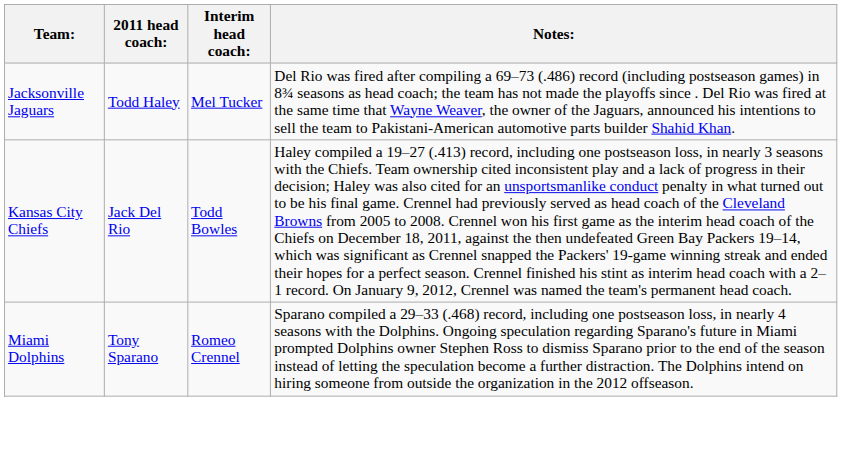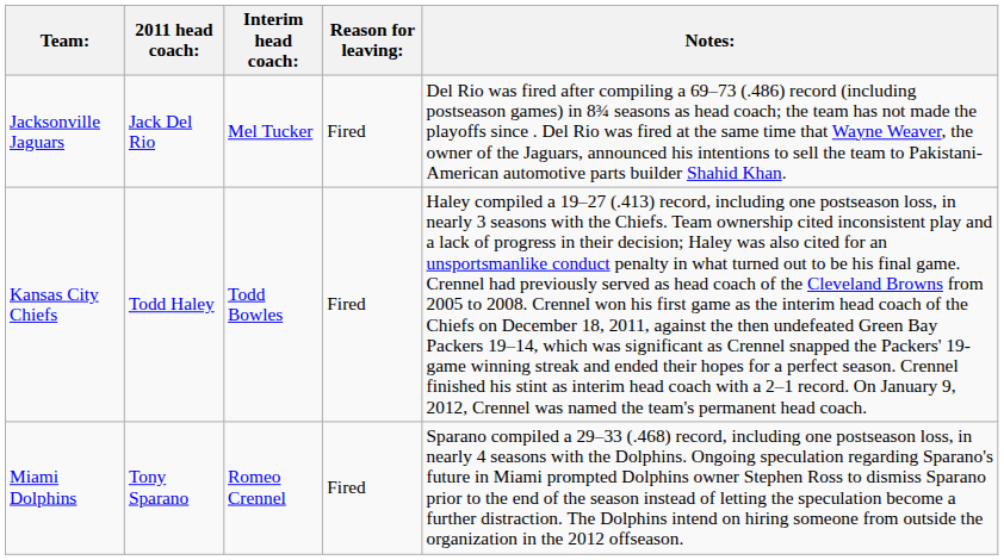 <table class="wikitable">
 <tr>
 <th width="12%">Team:</th>
 <th width="10%">2011 head coach:</th>
 <th width="10%">Interim head coach:</th>
+<th width="10%">Reason for leaving:</th>
 <th>Notes:</th>
 </tr>
 <tr>
 <td><a href='#'>Jacksonville Jaguars</a></td>
-<td><a href='#'>Todd Haley</a></td>
+<td><a href='#'>Jack Del Rio</a></td>
 <td><a href='#'>Mel Tucker</a></td>
+<td>Fired</td>
 <td>Del Rio was fired after compiling a 69–73 (.486) record (including postseason games) in 8¾ seasons as head coach; the team has not made the playoffs since . Del Rio was fired at the same time that <a href='#'>Wayne Weaver</a>, the owner of the Jaguars, announced his intentions to sell the team to Pakistani-American automotive parts builder <a href='#'>Shahid Khan</a>.</td>
 </tr>
 <tr>
 <td><a href='#'>Kansas City Chiefs</a></td>
-<td><a href='#'>Jack Del Rio</a></td>
+<td><a href='#'>Todd Haley</a></td>
 <td><a href='#'>Todd Bowles</a></td>
+<td>Fired</td>
 <td>Haley compiled a 19–27 (.413) record, including one postseason loss, in nearly 3 seasons with the Chiefs. Team ownership cited inconsistent play and a lack of progress in their decision; Haley was also cited for an <a href='#'>unsportsmanlike conduct</a> penalty in what turned out to be his final game. Crennel had previously served as head coach of the <a href='#'>Cleveland Browns</a> from 2005 to 2008. Crennel won his first game as the interim head coach of the Chiefs on December 18, 2011, against the then undefeated Green Bay Packers 19–14, which was significant as Crennel snapped the Packers' 19-game winning streak and ended their hopes for a perfect season. Crennel finished his stint as interim head coach with a 2–1 record. On January 9, 2012, Crennel was named the team's permanent head coach.</td>
 </tr>
 <tr>
 <td><a href='#'>Miami Dolphins</a></td>
 <td><a href='#'>Tony Sparano</a></td>
 <td><a href='#'>Romeo Crennel</a></td>
+<td>Fired</td>
 <td>Sparano compiled a 29–33 (.468) record, including one postseason loss, in nearly 4 seasons with the Dolphins. Ongoing speculation regarding Sparano's future in Miami prompted Dolphins owner Stephen Ross to dismiss Sparano prior to the end of the season instead of letting the speculation become a further distraction. The Dolphins intend on hiring someone from outside the organization in the 2012 offseason.</td>
 </tr>
 </table>
